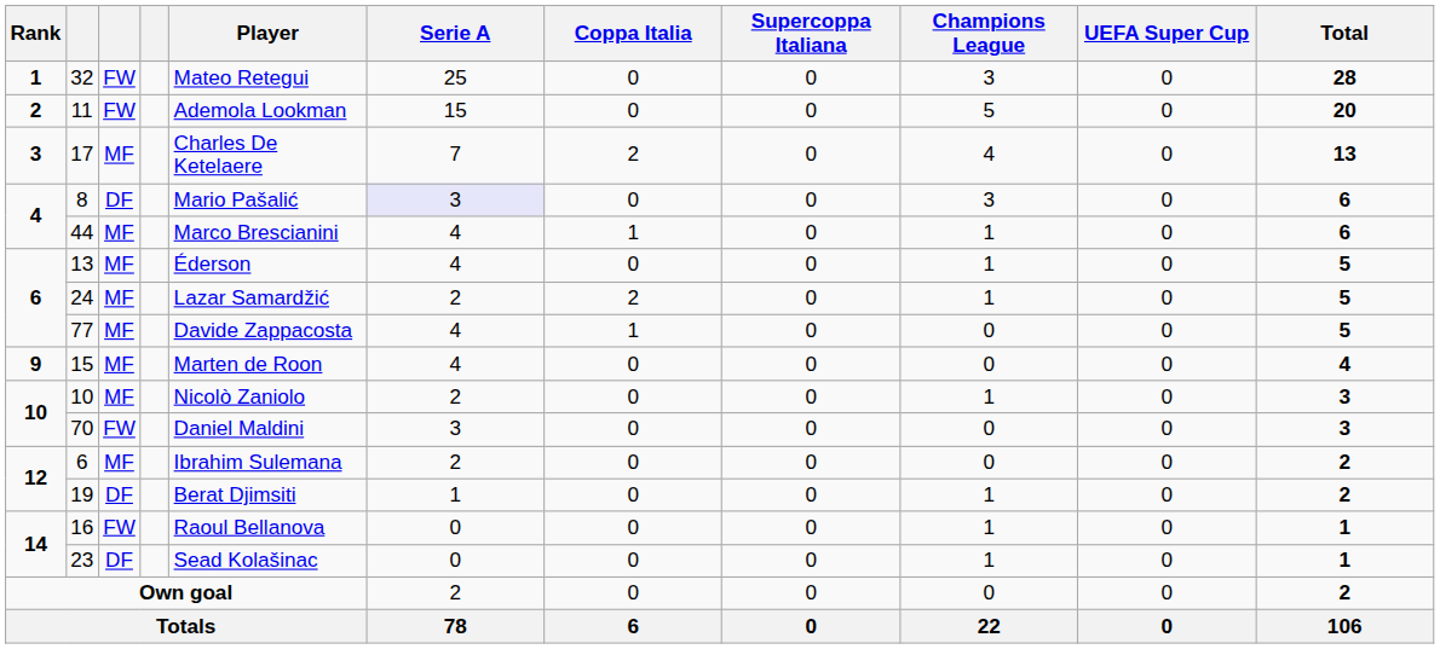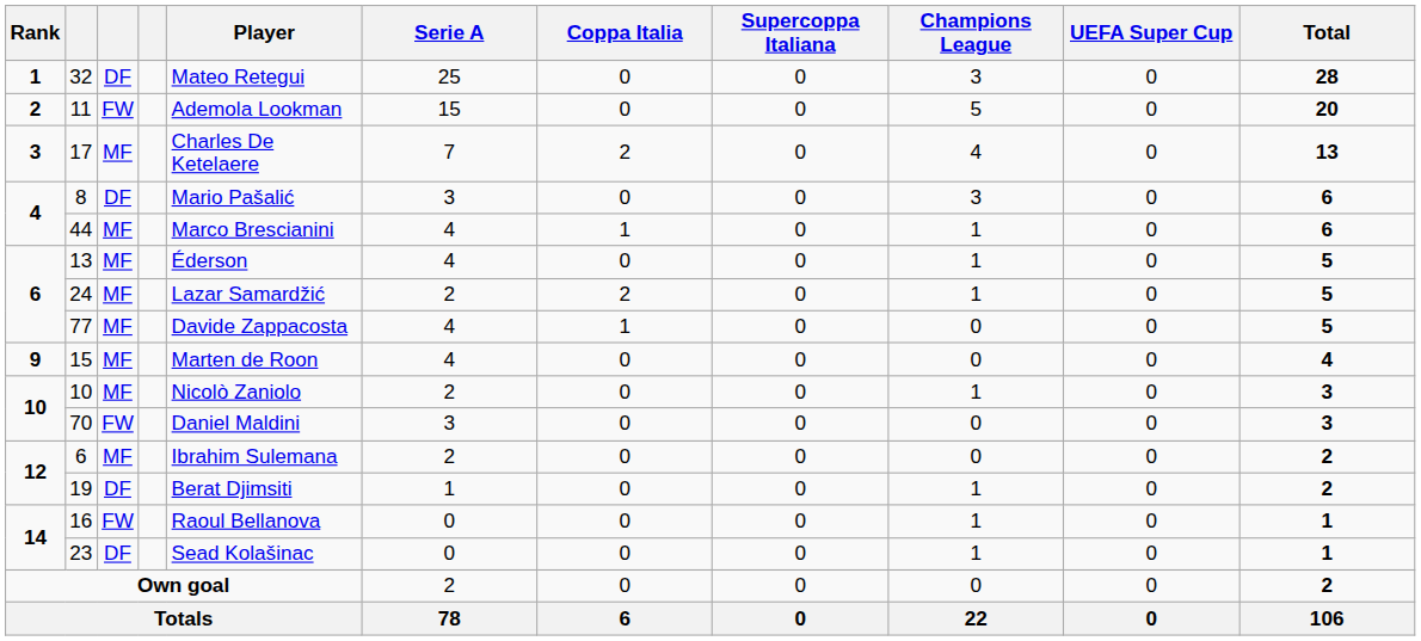 <table class="wikitable" style="text-align:center">
 <tr>
 <th width=15>Rank</th>
 <th width=15></th>
 <th width=15></th>
 <th width=15></th>
 <th width=145>Player</th>
 <th width=130><a href='#'>Serie A</a></th>
 <th width=130><a href='#'>Coppa Italia</a></th>
 <th width=130><a href='#'>Supercoppa Italiana</a></th>
 <th width=130><a href='#'>Champions League</a></th>
 <th width=130><a href='#'>UEFA Super Cup</a></th>
 <th width=130>Total</th>
 </tr>
 <tr>
 <td><strong>1</strong></td>
 <td>32</td>
-<td><a href='#'>FW</a></td>
+<td><a href='#'>DF</a></td>
 <td></td>
 <td align=left><a href='#'>Mateo Retegui</a></td>
 <td>25</td>
 <td>0</td>
 <td>0</td>
 <td>3</td>
 <td>0</td>
 <td><strong>28</strong></td>
 </tr>
 <tr>
 <td><strong>2</strong></td>
 <td>11</td>
 <td><a href='#'>FW</a></td>
 <td></td>
 <td align=left><a href='#'>Ademola Lookman</a></td>
 <td>15</td>
 <td>0</td>
 <td>0</td>
 <td>5</td>
 <td>0</td>
 <td><strong>20</strong></td>
 </tr>
 <tr>
 <td><strong>3</strong></td>
 <td>17</td>
 <td><a href='#'>MF</a></td>
 <td></td>
 <td align=left><a href='#'>Charles De Ketelaere</a></td>
 <td>7</td>
 <td>2</td>
 <td>0</td>
 <td>4</td>
 <td>0</td>
 <td><strong>13</strong></td>
 </tr>
 <tr>
 <td rowspan=2><strong>4</strong></td>
 <td>8</td>
 <td><a href='#'>DF</a></td>
 <td></td>
 <td align=left><a href='#'>Mario Pašalić</a></td>
-<td style="background: lavender;">3</td>
+<td>3</td>
 <td>0</td>
 <td>0</td>
 <td>3</td>
 <td>0</td>
 <td><strong>6</strong></td>
 </tr>
 <tr>
 <td>44</td>
 <td><a href='#'>MF</a></td>
 <td></td>
 <td align=left><a href='#'>Marco Brescianini</a></td>
 <td>4</td>
 <td>1</td>
 <td>0</td>
 <td>1</td>
 <td>0</td>
 <td><strong>6</strong></td>
 </tr>
 <tr>
 <td rowspan=3><strong>6</strong></td>
 <td>13</td>
 <td><a href='#'>MF</a></td>
 <td></td>
 <td align=left><a href='#'>Éderson</a></td>
 <td>4</td>
 <td>0</td>
 <td>0</td>
 <td>1</td>
 <td>0</td>
 <td><strong>5</strong></td>
 </tr>
 <tr>
 <td>24</td>
 <td><a href='#'>MF</a></td>
 <td></td>
 <td align=left><a href='#'>Lazar Samardžić</a></td>
 <td>2</td>
 <td>2</td>
 <td>0</td>
 <td>1</td>
 <td>0</td>
 <td><strong>5</strong></td>
 </tr>
 <tr>
 <td>77</td>
 <td><a href='#'>MF</a></td>
 <td></td>
 <td align=left><a href='#'>Davide Zappacosta</a></td>
 <td>4</td>
 <td>1</td>
 <td>0</td>
 <td>0</td>
 <td>0</td>
 <td><strong>5</strong></td>
 </tr>
 <tr>
 <td><strong>9</strong></td>
 <td>15</td>
 <td><a href='#'>MF</a></td>
 <td></td>
 <td align=left><a href='#'>Marten de Roon</a></td>
 <td>4</td>
 <td>0</td>
 <td>0</td>
 <td>0</td>
 <td>0</td>
 <td><strong>4</strong></td>
 </tr>
 <tr>
 <td rowspan=2><strong>10</strong></td>
 <td>10</td>
 <td><a href='#'>MF</a></td>
 <td></td>
 <td align=left><a href='#'>Nicolò Zaniolo</a></td>
 <td>2</td>
 <td>0</td>
 <td>0</td>
 <td>1</td>
 <td>0</td>
 <td><strong>3</strong></td>
 </tr>
 <tr>
 <td>70</td>
 <td><a href='#'>FW</a></td>
 <td></td>
 <td align=left><a href='#'>Daniel Maldini</a></td>
 <td>3</td>
 <td>0</td>
 <td>0</td>
 <td>0</td>
 <td>0</td>
 <td><strong>3</strong></td>
 </tr>
 <tr>
 <td rowspan=2><strong>12</strong></td>
 <td>6</td>
 <td><a href='#'>MF</a></td>
 <td></td>
 <td align=left><a href='#'>Ibrahim Sulemana</a></td>
 <td>2</td>
 <td>0</td>
 <td>0</td>
 <td>0</td>
 <td>0</td>
 <td><strong>2</strong></td>
 </tr>
 <tr>
 <td>19</td>
 <td><a href='#'>DF</a></td>
 <td></td>
 <td align=left><a href='#'>Berat Djimsiti</a></td>
 <td>1</td>
 <td>0</td>
 <td>0</td>
 <td>1</td>
 <td>0</td>
 <td><strong>2</strong></td>
 </tr>
 <tr>
 <td rowspan=2><strong>14</strong></td>
 <td>16</td>
 <td><a href='#'>FW</a></td>
 <td></td>
 <td align=left><a href='#'>Raoul Bellanova</a></td>
 <td>0</td>
 <td>0</td>
 <td>0</td>
 <td>1</td>
 <td>0</td>
 <td><strong>1</strong></td>
 </tr>
 <tr>
 <td>23</td>
 <td><a href='#'>DF</a></td>
 <td></td>
 <td align=left><a href='#'>Sead Kolašinac</a></td>
 <td>0</td>
 <td>0</td>
 <td>0</td>
 <td>1</td>
 <td>0</td>
 <td><strong>1</strong></td>
 </tr>
 <tr>
 <td colspan=5><strong>Own goal</strong></td>
 <td>2</td>
 <td>0</td>
 <td>0</td>
 <td>0</td>
 <td>0</td>
 <td><strong>2</strong></td>
 </tr>
 <tr>
 <th colspan=5>Totals</th>
 <th>78</th>
 <th>6</th>
 <th>0</th>
 <th>22</th>
 <th>0</th>
 <th>106</th>
 </tr>
 </table>
